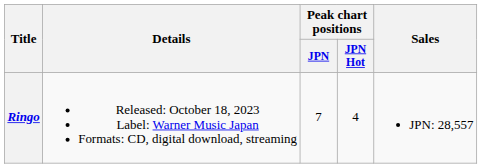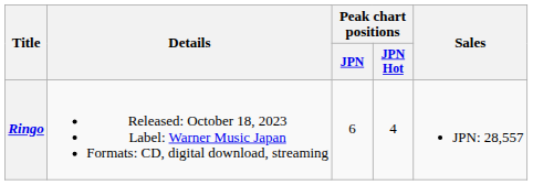 <table class="wikitable plainrowheaders" style="text-align:center">
 <tr>
 <th scope="col" rowspan="2">Title</th>
 <th scope="col" rowspan="2">Details</th>
 <th scope="col" colspan="2">Peak chart positions</th>
 <th scope="col" rowspan="2">Sales</th>
 </tr>
 <tr>
 <th scope="col" style="width:2.7em;font-size:90%"><a href='#'>JPN</a><br></th>
 <th scope="col" style="width:2.7em;font-size:90%"><a href='#'>JPN<br>Hot</a><br></th>
 </tr>
 <tr>
 <th scope="row"><em><a href='#'>Ringo</a></em></th>
 <td><br><ul><li>Released: October 18, 2023</li><li>Label: <a href='#'>Warner Music Japan</a></li><li>Formats: CD, digital download, streaming</li></ul></td>
-<td>7</td>
+<td>6</td>
 <td>4</td>
 <td><br><ul><li>JPN: 28,557</li></ul></td>
 </tr>
 </table>
